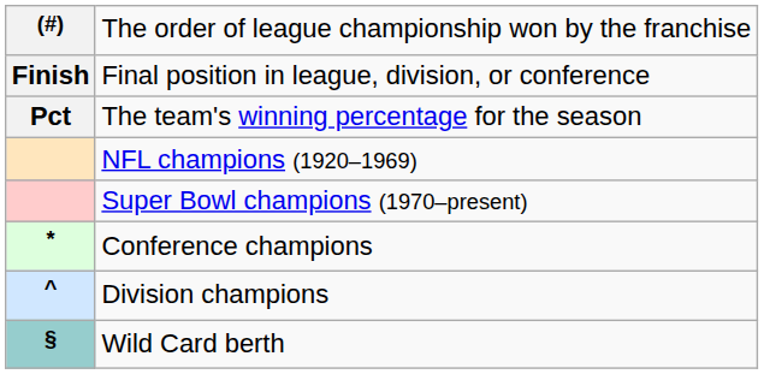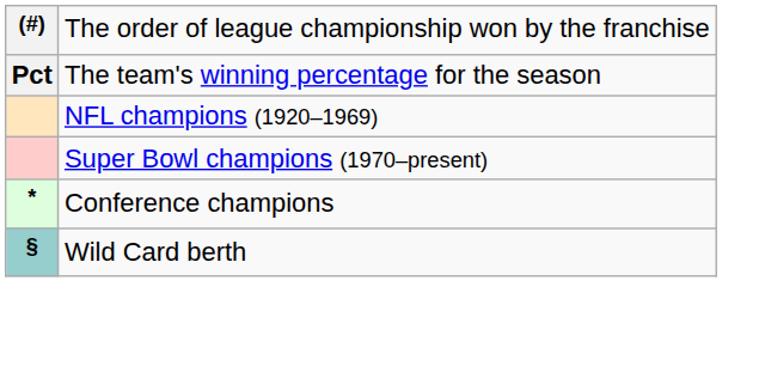 <table class="wikitable">
 <tr>
 <th scope=row><sup>(#)</sup></th>
 <td>The order of league championship won by the franchise</td>
-</tr>
-<tr>
-<th scope=row>Finish</th>
-<td>Final position in league, division, or conference</td>
 </tr>
 <tr>
 <th scope=row>Pct</th>
 <td>The team's <a href='#'>winning percentage</a> for the season</td>
 </tr>
 <tr>
 <th scope=row style="background-color: #FFE6BD;"><sup></sup></th>
 <td><a href='#'>NFL champions</a> <small>(1920–1969)</small></td>
 </tr>
 <tr>
 <th scope=row style="background-color: #FFCCCC;"><sup></sup></th>
 <td><a href='#'>Super Bowl champions</a> <small>(1970–present)</small></td>
 </tr>
 <tr>
 <th scope=row style="background-color: #DDFFDD;"><sup>*</sup></th>
 <td>Conference champions</td>
 </tr>
 <tr>
-<th scope=row style="background-color: #D0E7FF;"><sup>^</sup></th>
-<td>Division champions</td>
-</tr>
-<tr>
 <th scope=row style="background-color: #96CDCD;"><sup>§</sup></th>
 <td>Wild Card berth</td>
 </tr>
 </table>
